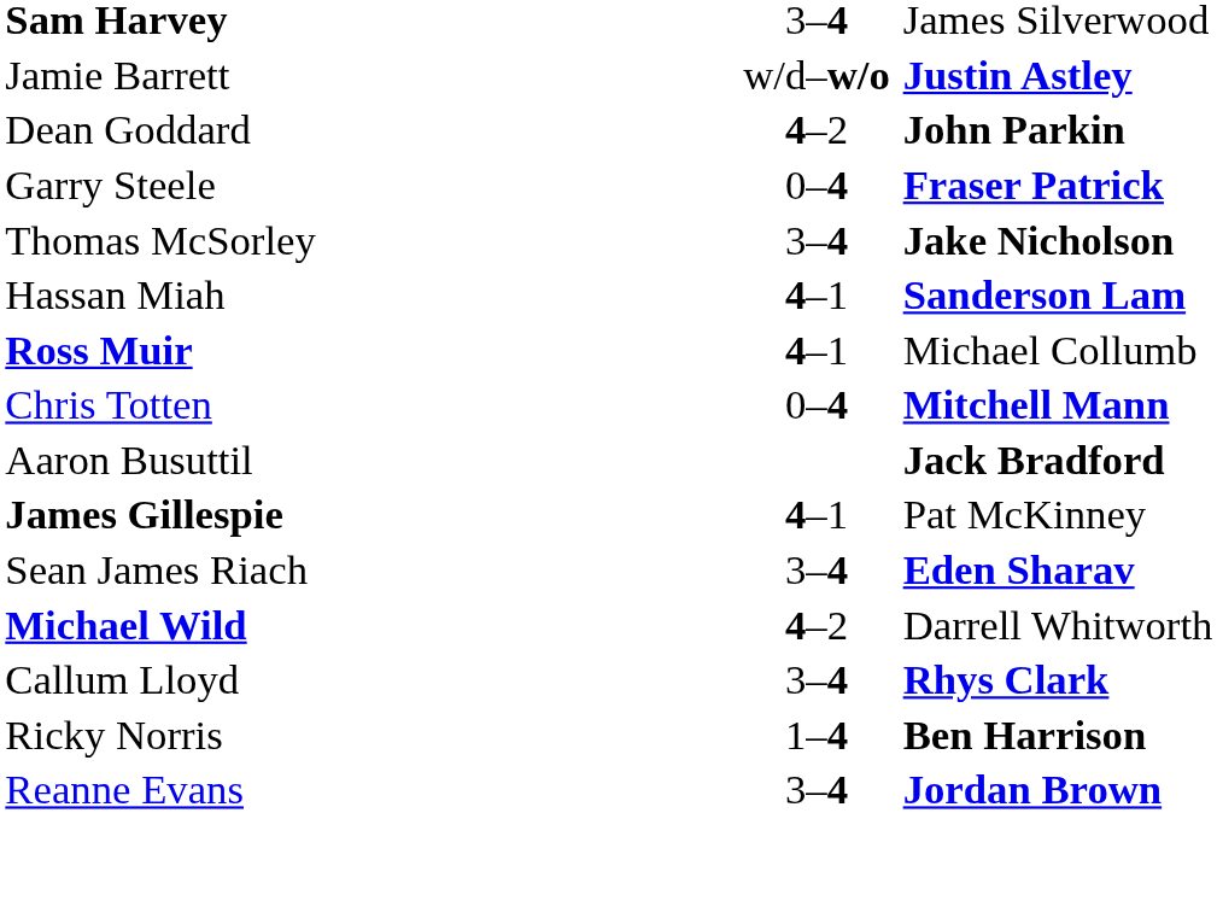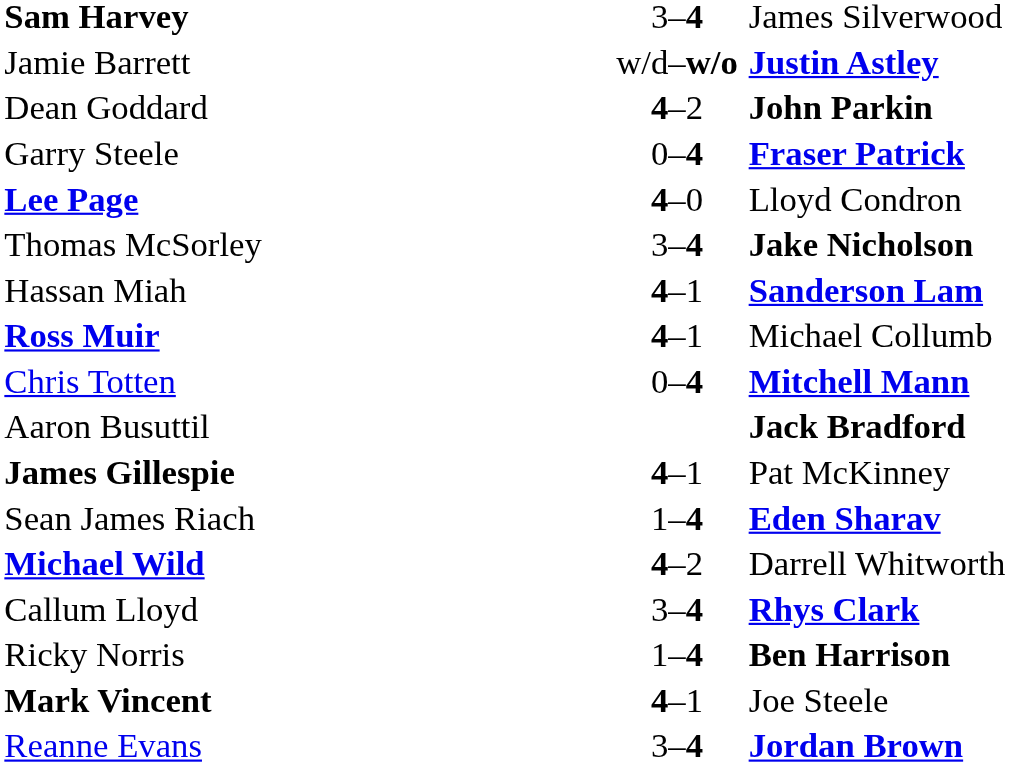 <table width="100%" cellspacing="1">
 <tr>
 <th width=45%></th>
 <th width=10%></th>
 <th width=45%></th>
 </tr>
 <tr>
 <td> <strong>Sam Harvey</strong></td>
 <td align="center">3–<strong>4</strong></td>
 <td> James Silverwood</td>
 </tr>
 <tr>
 <td> Jamie Barrett</td>
 <td align="center">w/d–<strong>w/o</strong></td>
 <td> <strong><a href='#'>Justin Astley</a></strong></td>
 </tr>
 <tr>
 <td> Dean Goddard</td>
 <td align="center"><strong>4</strong>–2</td>
 <td> <strong>John Parkin</strong></td>
 </tr>
 <tr>
 <td> Garry Steele</td>
 <td align="center">0–<strong>4</strong></td>
 <td> <strong><a href='#'>Fraser Patrick</a></strong></td>
+</tr>
+<tr>
+<td> <strong><a href='#'>Lee Page</a></strong></td>
+<td align="center"><strong>4</strong>–0</td>
+<td> Lloyd Condron</td>
 </tr>
 <tr>
 <td> Thomas McSorley</td>
 <td align="center">3–<strong>4</strong></td>
 <td> <strong>Jake Nicholson</strong></td>
 </tr>
 <tr>
 <td> Hassan Miah</td>
 <td align="center"><strong>4</strong>–1</td>
 <td> <strong><a href='#'>Sanderson Lam</a></strong></td>
 </tr>
 <tr>
 <td> <strong><a href='#'>Ross Muir</a></strong></td>
 <td align="center"><strong>4</strong>–1</td>
 <td> Michael Collumb</td>
 </tr>
 <tr>
 <td> <a href='#'>Chris Totten</a></td>
 <td align="center">0–<strong>4</strong></td>
 <td> <strong><a href='#'>Mitchell Mann</a></strong></td>
 </tr>
 <tr>
 <td> Aaron Busuttil</td>
 <td align="center"></td>
 <td> <strong>Jack Bradford</strong></td>
 </tr>
 <tr>
 <td> <strong>James Gillespie</strong></td>
 <td align="center"><strong>4</strong>–1</td>
 <td> Pat McKinney</td>
 </tr>
 <tr>
 <td> Sean James Riach</td>
-<td align="center">3–<strong>4</strong></td>
+<td align="center">1–<strong>4</strong></td>
 <td> <strong><a href='#'>Eden Sharav</a></strong></td>
 </tr>
 <tr>
 <td> <strong><a href='#'>Michael Wild</a></strong></td>
 <td align="center"><strong>4</strong>–2</td>
 <td> Darrell Whitworth</td>
 </tr>
 <tr>
 <td> Callum Lloyd</td>
 <td align="center">3–<strong>4</strong></td>
 <td> <strong><a href='#'>Rhys Clark</a></strong></td>
 </tr>
 <tr>
 <td> Ricky Norris</td>
 <td align="center">1–<strong>4</strong></td>
 <td> <strong>Ben Harrison</strong></td>
 </tr>
 <tr>
+<td> <strong>Mark Vincent</strong></td>
+<td align="center"><strong>4</strong>–1</td>
+<td> Joe Steele</td>
+</tr>
+<tr>
 <td> <a href='#'>Reanne Evans</a></td>
 <td align="center">3–<strong>4</strong></td>
 <td> <strong><a href='#'>Jordan Brown</a></strong></td>
 </tr>
 </table>
